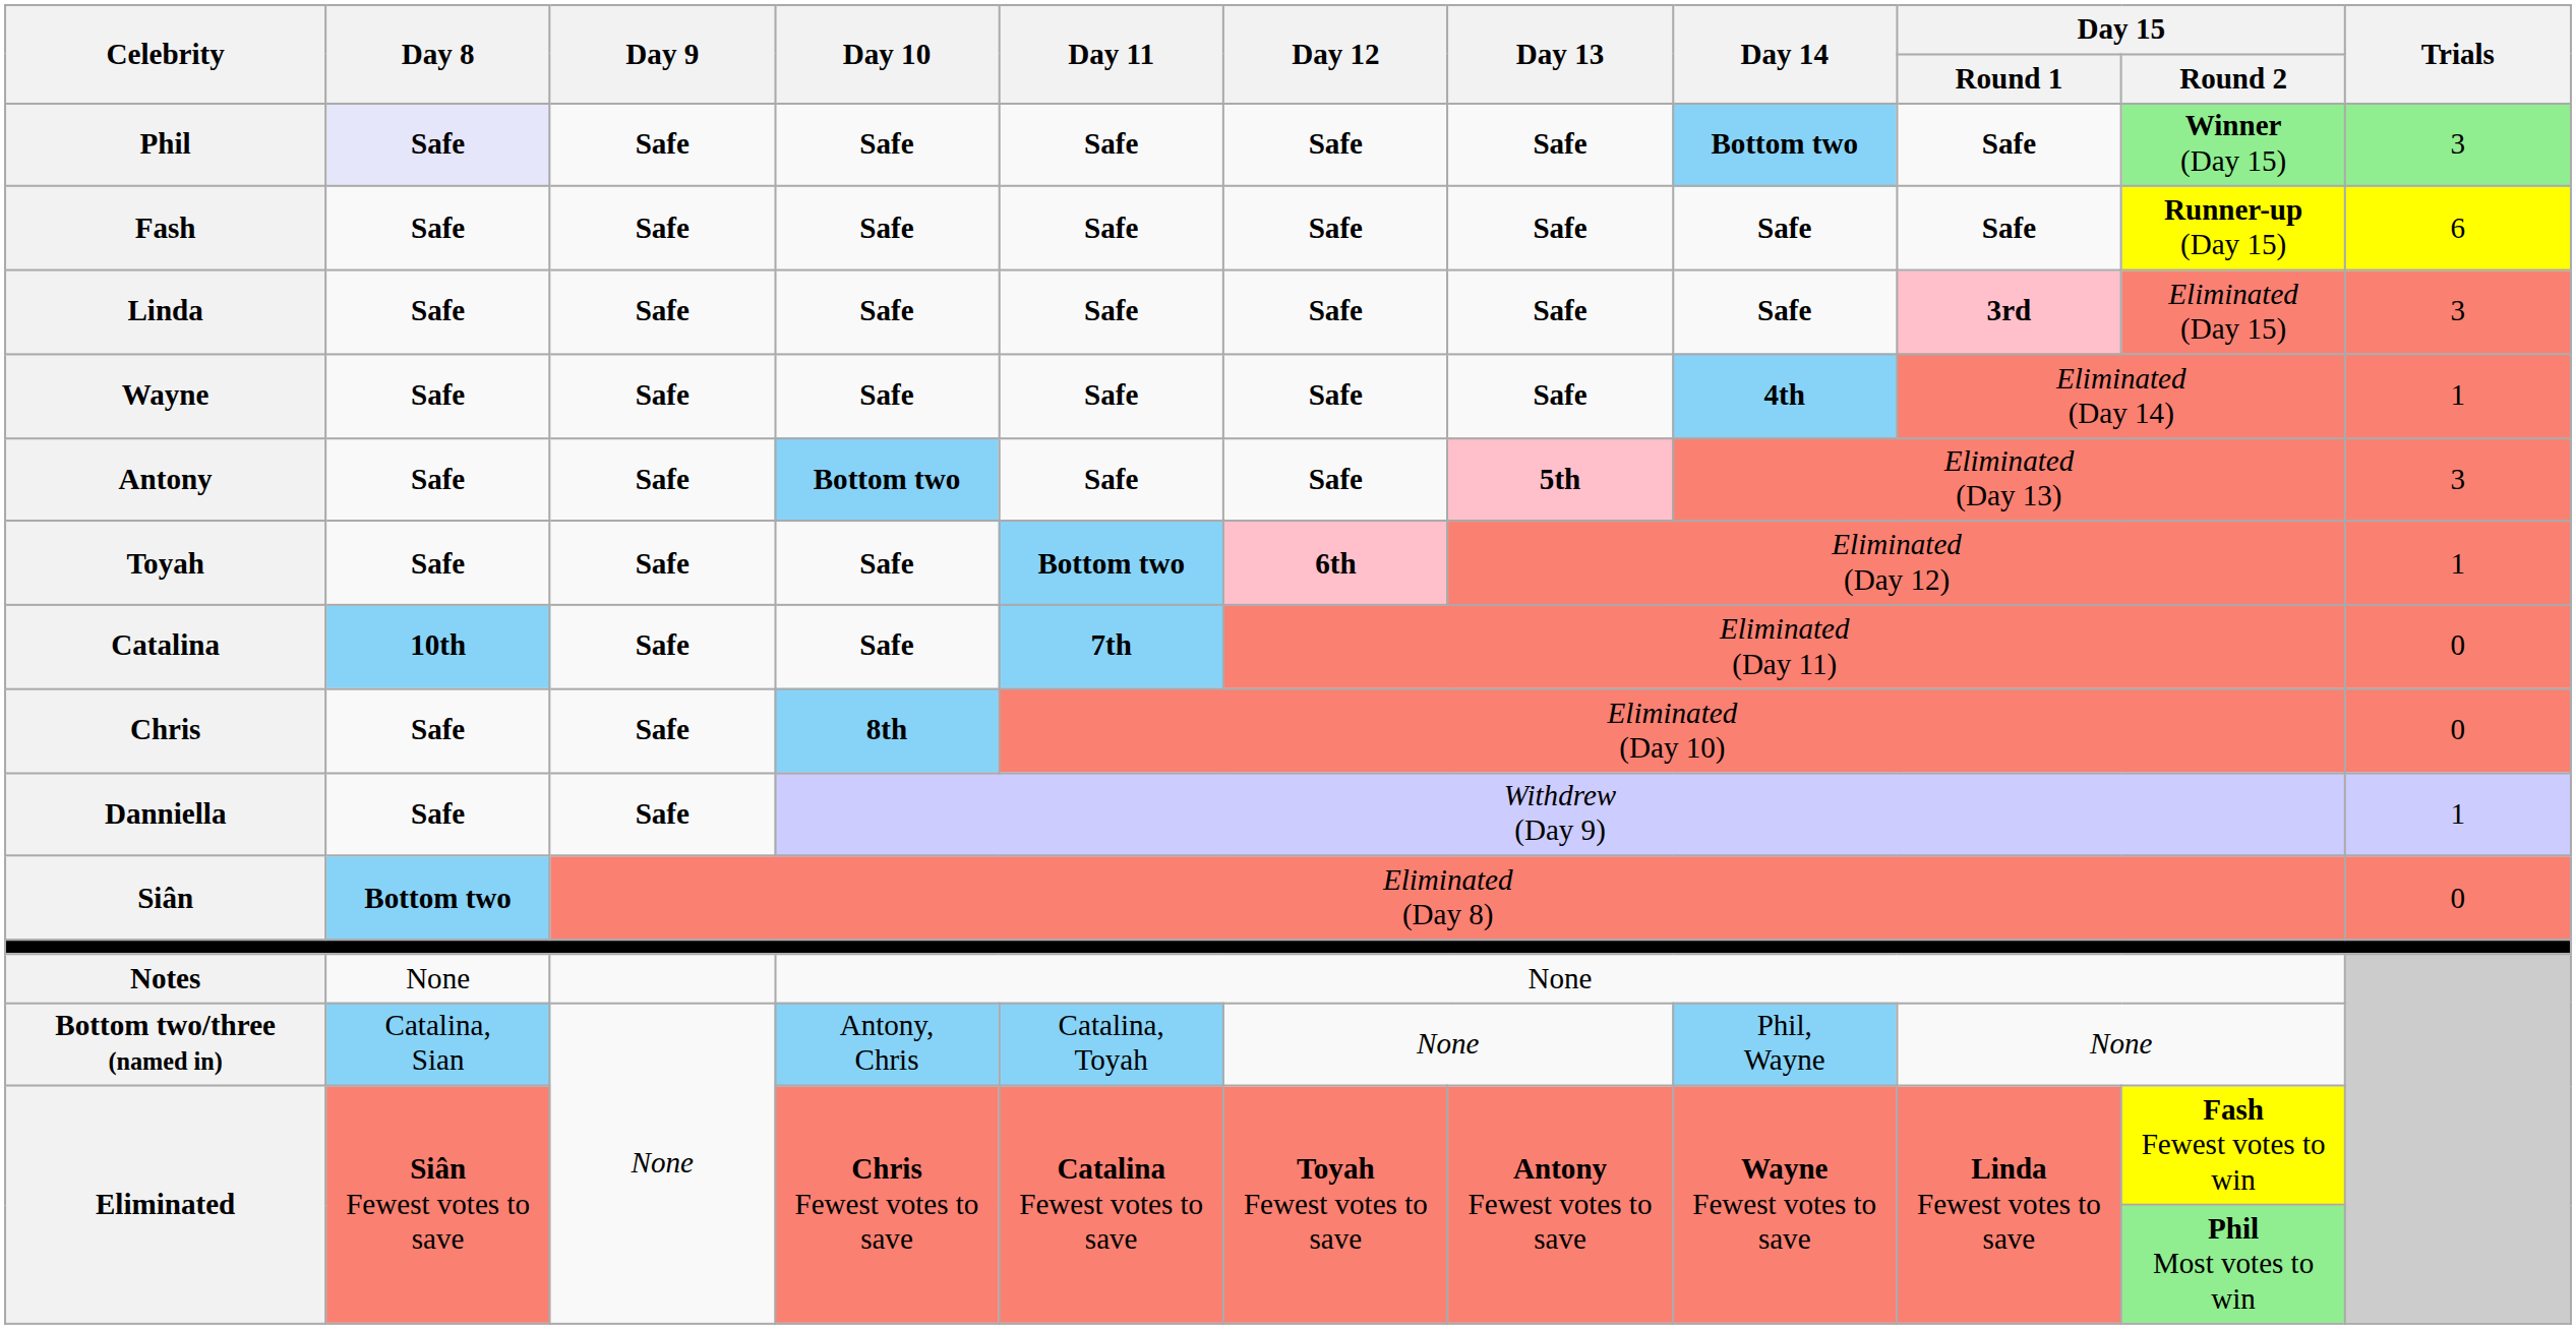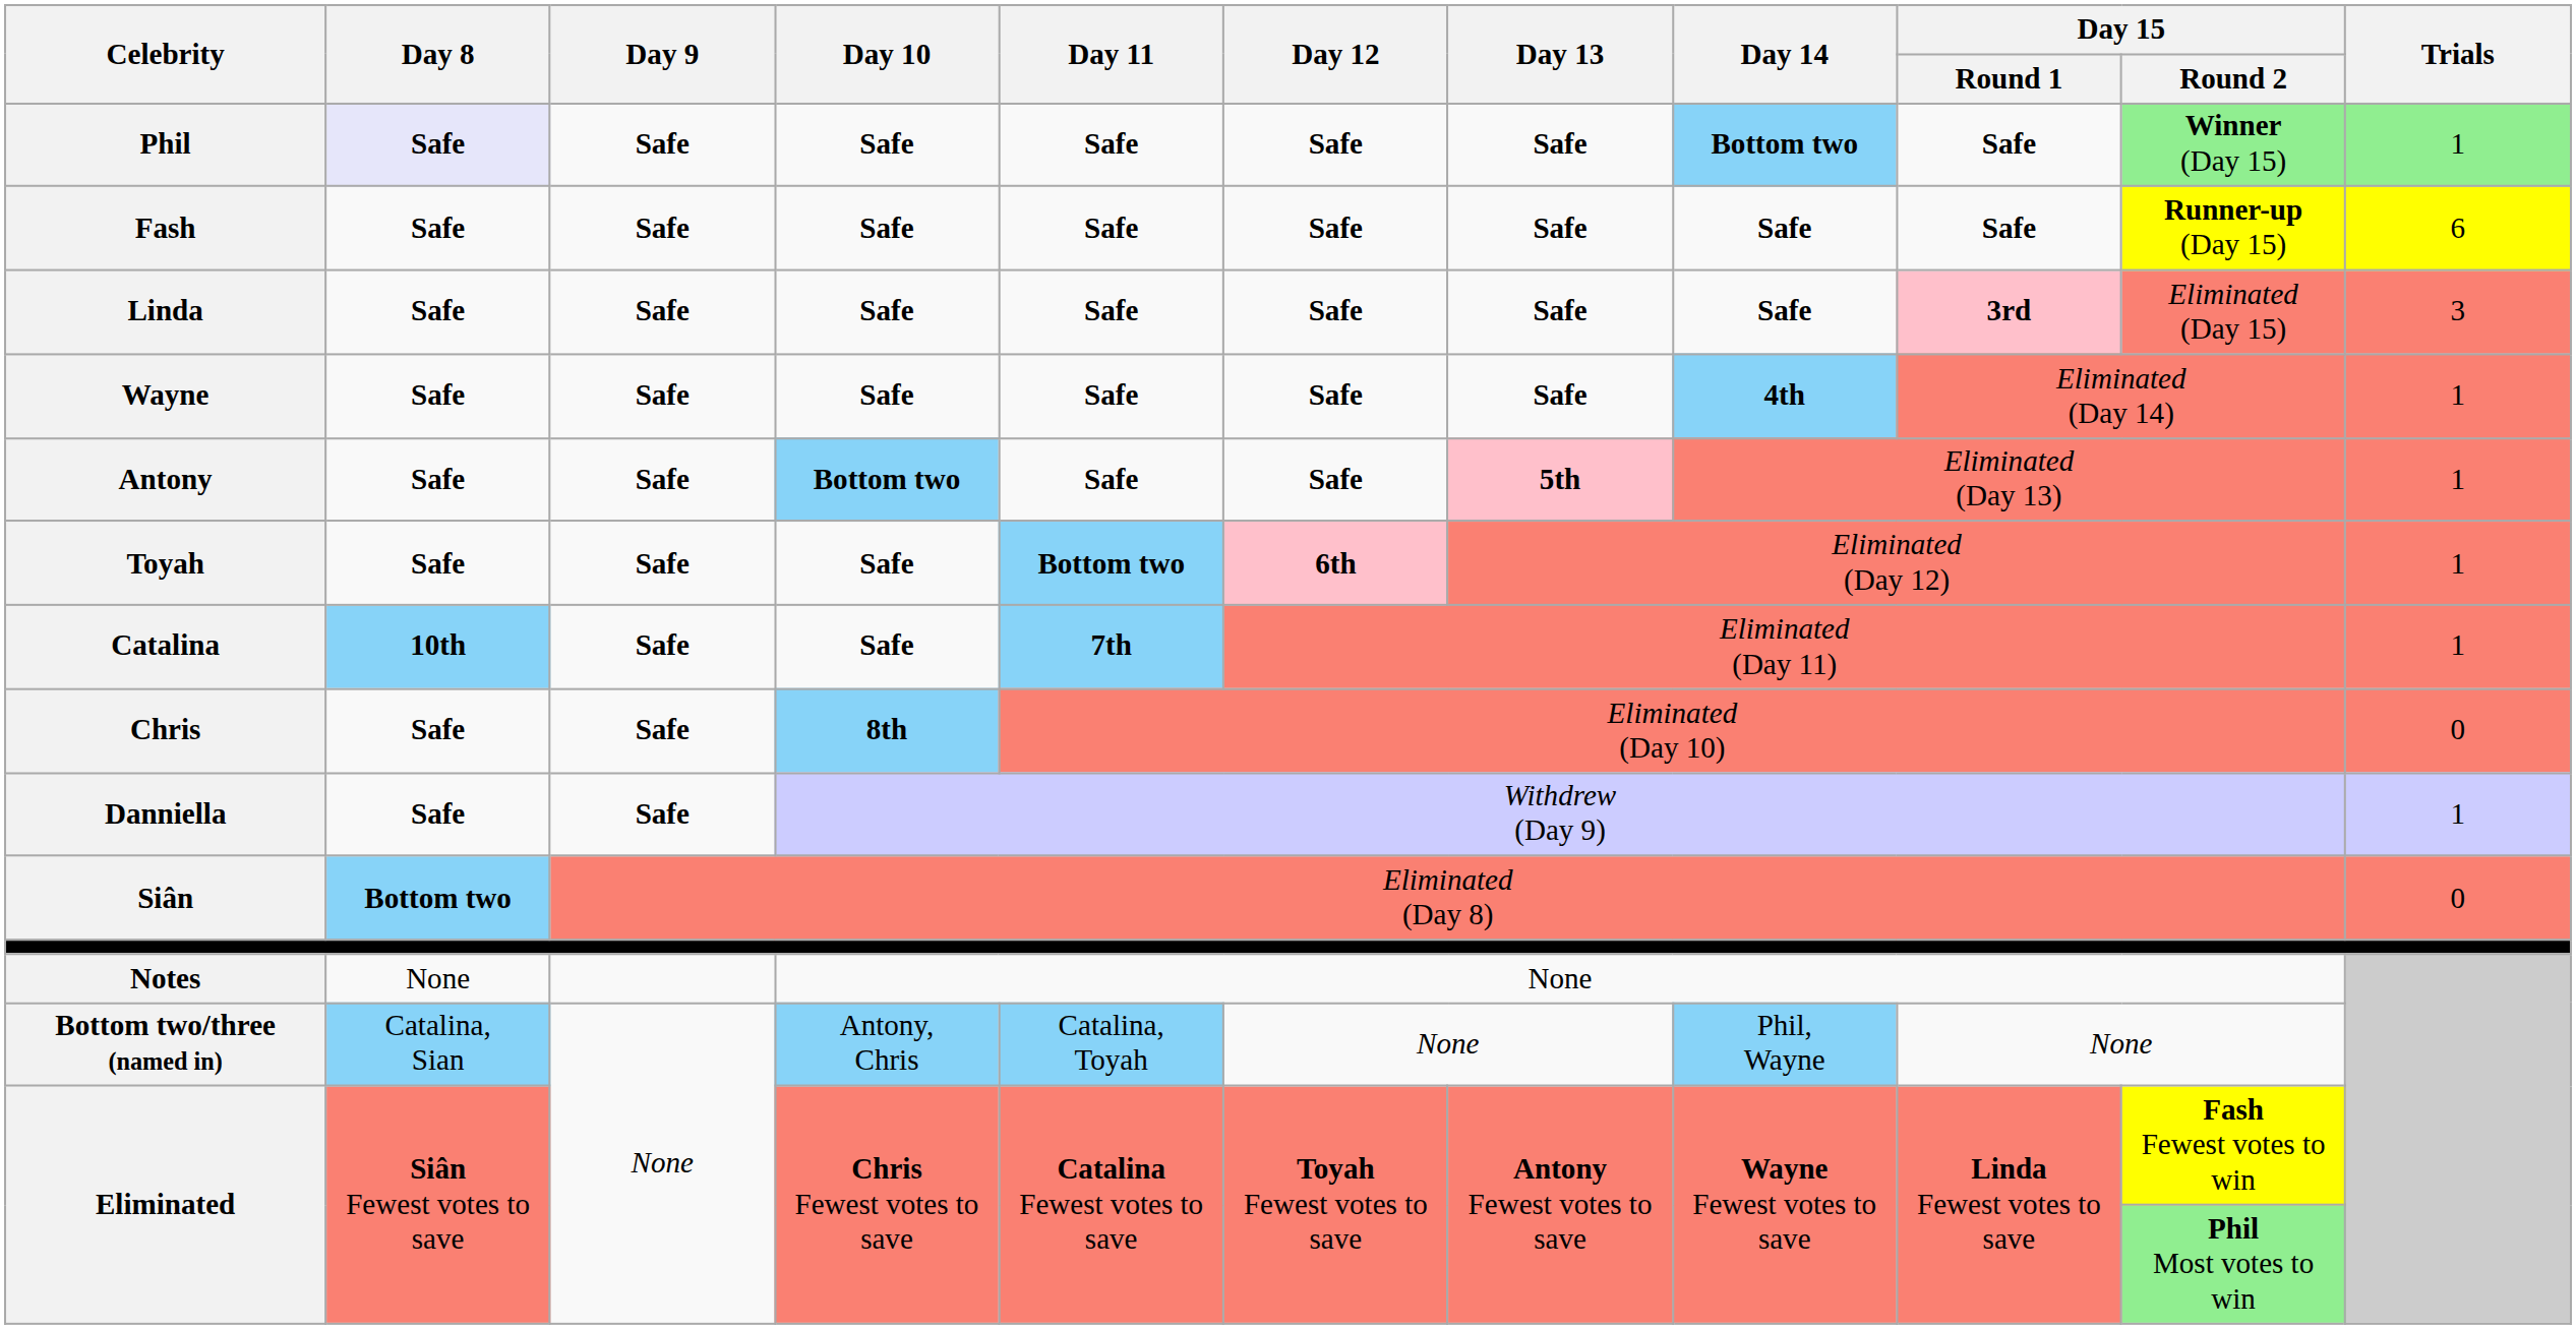 <table class="wikitable" style="text-align:center; font-size:90%">
 <tr>
 <th style="width:10%" rowspan=2>Celebrity</th>
 <th style="width:7%" rowspan=2>Day 8</th>
 <th style="width:7%" rowspan=2>Day 9</th>
 <th style="width:7%" rowspan=2>Day 10</th>
 <th style="width:7%" rowspan=2>Day 11</th>
 <th style="width:7%" rowspan=2>Day 12</th>
 <th style="width:7%" rowspan=2>Day 13</th>
 <th style="width:7%" rowspan=2>Day 14</th>
 <th style="width:7%" colspan=2>Day 15</th>
 <th style="width:7%" rowspan=2>Trials</th>
 </tr>
 <tr>
 <th style="width:7%">Round 1</th>
 <th style="width:7%">Round 2</th>
 </tr>
 <tr>
 <th scope=row>Phil</th>
 <td style="background: lavender;"><strong>Safe</strong></td>
 <td><strong>Safe</strong></td>
 <td><strong>Safe</strong></td>
 <td><strong>Safe</strong></td>
 <td><strong>Safe</strong></td>
 <td><strong>Safe</strong></td>
 <td style="background:#87D3F8"><strong>Bottom two</strong></td>
 <td><strong>Safe</strong></td>
 <td style="background:lightgreen"><strong>Winner</strong> <br> (Day 15)</td>
-<td style="background:lightgreen">3</td>
+<td style="background:lightgreen">1</td>
 </tr>
 <tr>
 <th scope=row>Fash</th>
 <td><strong>Safe</strong></td>
 <td><strong>Safe</strong></td>
 <td><strong>Safe</strong></td>
 <td><strong>Safe</strong></td>
 <td><strong>Safe</strong></td>
 <td><strong>Safe</strong></td>
 <td><strong>Safe</strong></td>
 <td><strong>Safe</strong></td>
 <td style="background:yellow"><strong>Runner-up</strong> <br> (Day 15)</td>
 <td style="background:yellow">6</td>
 </tr>
 <tr>
 <th scope=row>Linda</th>
 <td><strong>Safe</strong></td>
 <td><strong>Safe</strong></td>
 <td><strong>Safe</strong></td>
 <td><strong>Safe</strong></td>
 <td><strong>Safe</strong></td>
 <td><strong>Safe</strong></td>
 <td><strong>Safe</strong></td>
 <td style="background:pink"><strong>3rd</strong></td>
 <td style="background:salmon"><em>Eliminated</em> <br> (Day 15)</td>
 <td style="background:salmon">3</td>
 </tr>
 <tr>
 <th scope=row>Wayne</th>
 <td><strong>Safe</strong></td>
 <td><strong>Safe</strong></td>
 <td><strong>Safe</strong></td>
 <td><strong>Safe</strong></td>
 <td><strong>Safe</strong></td>
 <td><strong>Safe</strong></td>
 <td style="background:#87D3F8"><strong>4th</strong></td>
 <td style="background:salmon" colspan=2><em>Eliminated</em> <br> (Day 14)</td>
 <td style="background:salmon">1</td>
 </tr>
 <tr>
 <th scope=row>Antony</th>
 <td><strong>Safe</strong></td>
 <td><strong>Safe</strong></td>
 <td style="background:#87D3F8"><strong>Bottom two</strong></td>
 <td><strong>Safe</strong></td>
 <td><strong>Safe</strong></td>
 <td style="background:pink"><strong>5th</strong></td>
 <td style="background:salmon" colspan=3><em>Eliminated</em> <br> (Day 13)</td>
-<td style="background:salmon">3</td>
+<td style="background:salmon">1</td>
 </tr>
 <tr>
 <th scope=row>Toyah</th>
 <td><strong>Safe</strong></td>
 <td><strong>Safe</strong></td>
 <td><strong>Safe</strong></td>
 <td style="background:#87D3F8"><strong>Bottom two</strong></td>
 <td style="background:pink"><strong>6th</strong></td>
 <td style="background:salmon" colspan=4><em>Eliminated</em><br>(Day 12)</td>
 <td style="background:salmon">1</td>
 </tr>
 <tr>
 <th scope=row>Catalina</th>
 <td style="background:#87D3F8"><strong>10th</strong></td>
 <td><strong>Safe</strong></td>
 <td><strong>Safe</strong></td>
 <td style="background:#87D3F8"><strong>7th</strong></td>
 <td style="background:salmon" colspan=5><em>Eliminated</em><br>(Day 11)</td>
-<td style="background:salmon">0</td>
+<td style="background:salmon">1</td>
 </tr>
 <tr>
 <th scope=row>Chris</th>
 <td><strong>Safe</strong></td>
 <td><strong>Safe</strong></td>
 <td style="background:#87D3F8"><strong>8th</strong></td>
 <td style="background:salmon" colspan=6><em>Eliminated</em><br>(Day 10)</td>
 <td style="background:salmon">0</td>
 </tr>
 <tr>
 <th scope=row>Danniella</th>
 <td><strong>Safe</strong></td>
 <td><strong>Safe</strong></td>
 <td style="background:#ccf;" colspan=7><em>Withdrew</em><br>(Day 9)</td>
 <td style="background:#ccf">1</td>
 </tr>
 <tr>
 <th scope=row>Siân</th>
 <td style="background:#87D3F8"><strong>Bottom two</strong></td>
 <td style="background:salmon" colspan=8><em>Eliminated</em><br>(Day 8)</td>
 <td style="background:salmon">0</td>
 </tr>
 <tr>
 <td style="background:#000000" colspan=13></td>
 </tr>
 <tr>
 <th scope=row>Notes</th>
 <td>None</td>
 <td></td>
 <td colspan=7>None</td>
 <td rowspan=4 style=background:#ccc></td>
 </tr>
 <tr>
 <th scope=row>Bottom two/three<br><small>(named in)</small></th>
 <td style="background:#87D3F8">Catalina,<br>Sian</td>
 <td rowspan=3><em>None</em></td>
 <td style="background:#87D3F8">Antony,<br>Chris</td>
 <td style="background:#87D3F8">Catalina,<br>Toyah</td>
 <td colspan=2><em>None</em></td>
 <td style="background:#87D3F8">Phil,<br>Wayne</td>
 <td colspan="2"><em>None</em></td>
 </tr>
 <tr>
 <th scope=row rowspan="2">Eliminated</th>
 <td bgcolor=salmon rowspan="2"><strong>Siân</strong><br>Fewest votes to save</td>
 <td bgcolor=salmon rowspan="2"><strong>Chris</strong><br>Fewest votes to save</td>
 <td bgcolor=salmon rowspan="2"><strong>Catalina</strong><br>Fewest votes to save</td>
 <td bgcolor=salmon rowspan="2"><strong>Toyah</strong><br>Fewest votes to save</td>
 <td bgcolor=salmon rowspan="2"><strong>Antony</strong><br>Fewest votes to save</td>
 <td bgcolor=salmon rowspan="2"><strong>Wayne</strong><br>Fewest votes to save</td>
 <td bgcolor=salmon rowspan="2"><strong>Linda</strong><br>Fewest votes to save</td>
 <td bgcolor=yellow><strong>Fash</strong><br>Fewest votes to win</td>
 </tr>
 <tr>
 <td style="background:lightgreen"><strong>Phil</strong><br>Most votes to win</td>
 </tr>
 </table>
